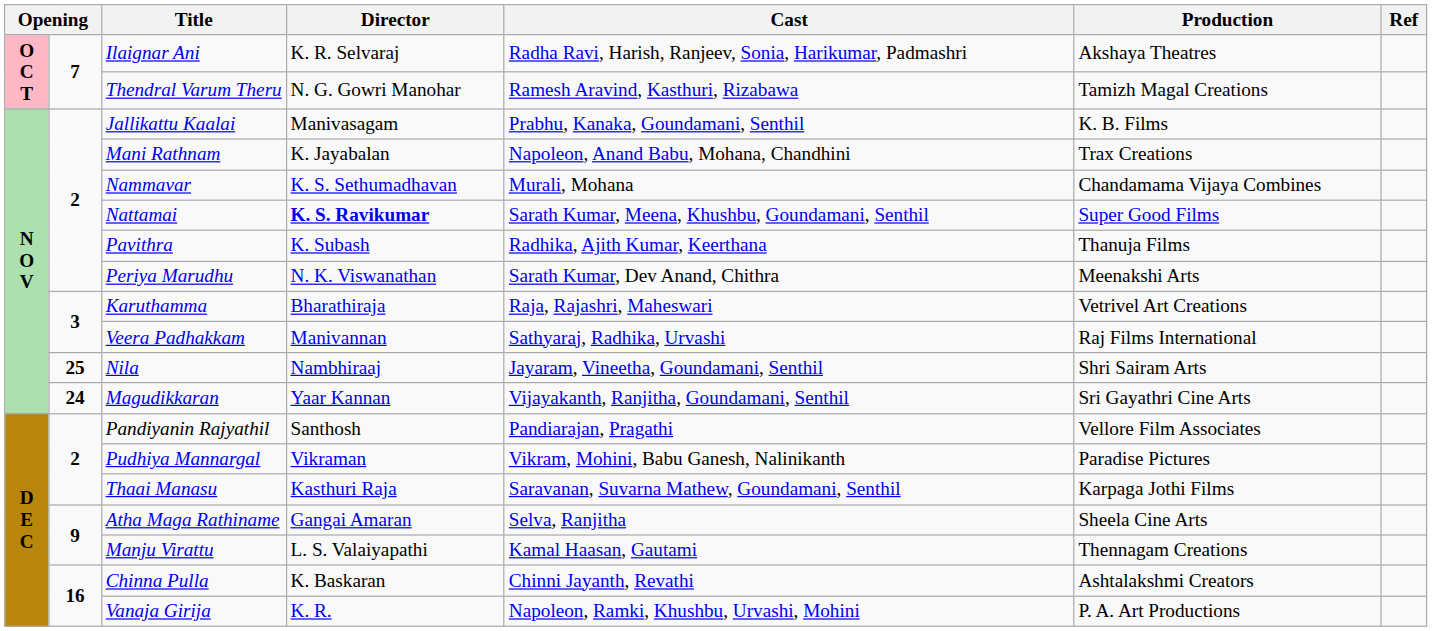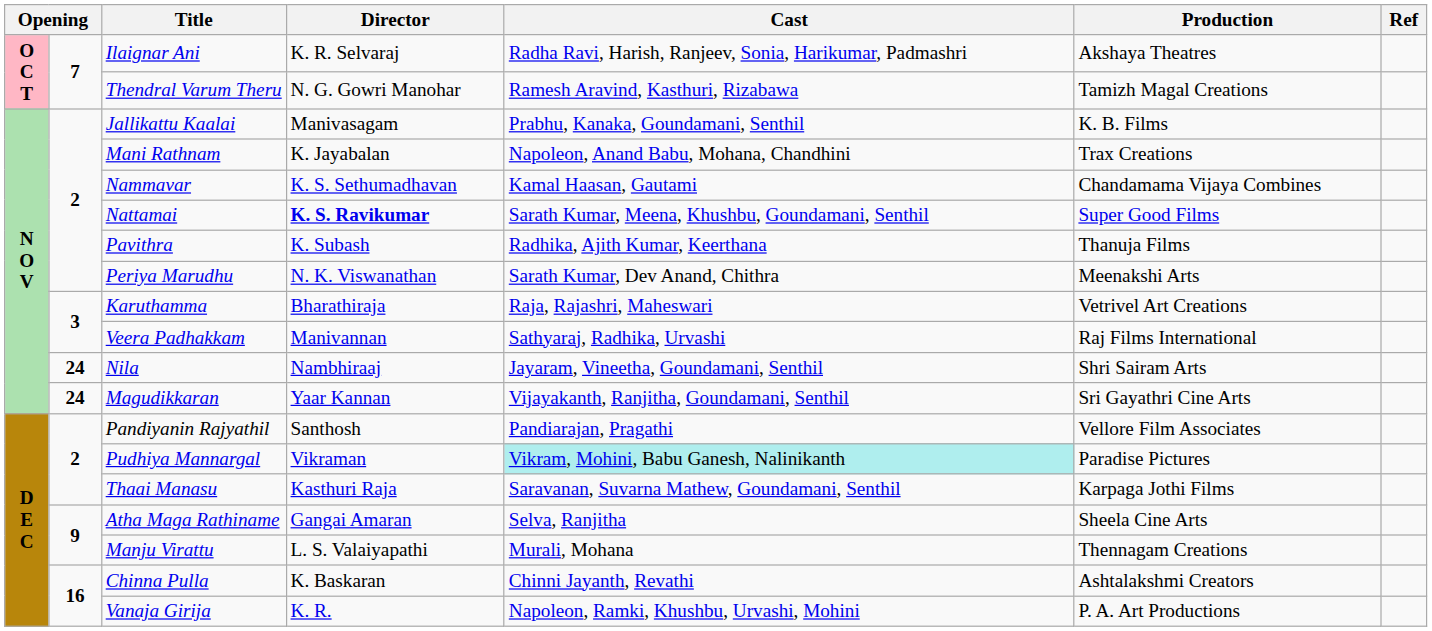 <table class="wikitable">
 <tr>
 <th colspan="2"><strong>Opening</strong></th>
 <th width="13%"><strong>Title</strong></th>
 <th><strong>Director</strong></th>
 <th><strong>Cast</strong></th>
 <th><strong>Production</strong></th>
 <th><strong>Ref</strong></th>
 </tr>
 <tr October!>
 <td rowspan="2" valign="center" align="center" style="background:#FFB7C5;"><strong>O<br>C<br>T</strong></td>
 <td rowspan="2" align="center"><strong>7</strong></td>
 <td><em><a href='#'>Ilaignar Ani</a></em></td>
 <td>K. R. Selvaraj</td>
 <td><a href='#'>Radha Ravi</a>, Harish, Ranjeev, <a href='#'>Sonia</a>, <a href='#'>Harikumar</a>, Padmashri</td>
 <td>Akshaya Theatres</td>
 <td></td>
 </tr>
 <tr>
 <td><em><a href='#'>Thendral Varum Theru</a></em></td>
 <td>N. G. Gowri Manohar</td>
 <td><a href='#'>Ramesh Aravind</a>, <a href='#'>Kasthuri</a>, <a href='#'>Rizabawa</a></td>
 <td>Tamizh Magal Creations</td>
 <td></td>
 </tr>
 <tr November!>
 <td rowspan="10" valign="center" align="center" style="background:#ACE1AF;"><strong>N<br>O<br>V</strong></td>
 <td rowspan="6" align="center"><strong>2</strong></td>
 <td><em><a href='#'>Jallikattu Kaalai</a></em></td>
 <td>Manivasagam</td>
 <td><a href='#'>Prabhu</a>, <a href='#'>Kanaka</a>, <a href='#'>Goundamani</a>, <a href='#'>Senthil</a></td>
 <td>K. B. Films</td>
 <td></td>
 </tr>
 <tr>
 <td><em><a href='#'>Mani Rathnam</a></em></td>
 <td>K. Jayabalan</td>
 <td><a href='#'>Napoleon</a>, <a href='#'>Anand Babu</a>, Mohana, Chandhini</td>
 <td>Trax Creations</td>
 <td></td>
 </tr>
 <tr>
 <td><em><a href='#'>Nammavar</a></em></td>
 <td><a href='#'>K. S. Sethumadhavan</a></td>
-<td><a href='#'>Murali</a>, Mohana</td>
+<td><a href='#'>Kamal Haasan</a>, <a href='#'>Gautami</a></td>
 <td>Chandamama Vijaya Combines</td>
 <td></td>
 </tr>
 <tr>
 <td><em><a href='#'>Nattamai</a></em></td>
 <td><strong><a href='#'>K. S. Ravikumar</a></strong></td>
 <td><a href='#'>Sarath Kumar</a>, <a href='#'>Meena</a>, <a href='#'>Khushbu</a>, <a href='#'>Goundamani</a>, <a href='#'>Senthil</a></td>
 <td><a href='#'>Super Good Films</a></td>
 <td></td>
 </tr>
 <tr>
 <td><em><a href='#'>Pavithra</a></em></td>
 <td><a href='#'>K. Subash</a></td>
 <td><a href='#'>Radhika</a>, <a href='#'>Ajith Kumar</a>, <a href='#'>Keerthana</a></td>
 <td>Thanuja Films</td>
 <td></td>
 </tr>
 <tr>
 <td><em><a href='#'>Periya Marudhu</a></em></td>
 <td><a href='#'>N. K. Viswanathan</a></td>
 <td><a href='#'>Sarath Kumar</a>, Dev Anand, Chithra</td>
 <td>Meenakshi Arts</td>
 <td></td>
 </tr>
 <tr>
 <td rowspan="2" align="center"><strong>3</strong></td>
 <td><em><a href='#'>Karuthamma</a></em></td>
 <td><a href='#'>Bharathiraja</a></td>
 <td><a href='#'>Raja</a>, <a href='#'>Rajashri</a>, <a href='#'>Maheswari</a></td>
 <td>Vetrivel Art Creations</td>
 <td></td>
 </tr>
 <tr>
 <td><em><a href='#'>Veera Padhakkam</a></em></td>
 <td><a href='#'>Manivannan</a></td>
 <td><a href='#'>Sathyaraj</a>, <a href='#'>Radhika</a>, <a href='#'>Urvashi</a></td>
 <td>Raj Films International</td>
 <td></td>
 </tr>
 <tr>
-<td rowspan="1" align="center"><strong>25</strong></td>
+<td rowspan="1" align="center"><strong>24</strong></td>
 <td><em><a href='#'>Nila</a></em></td>
 <td><a href='#'>Nambhiraaj</a></td>
 <td><a href='#'>Jayaram</a>, <a href='#'>Vineetha</a>,  <a href='#'>Goundamani</a>, <a href='#'>Senthil</a></td>
 <td>Shri Sairam Arts</td>
 <td></td>
 </tr>
 <tr>
 <td rowspan="1" align="center"><strong>24</strong></td>
 <td><em><a href='#'>Magudikkaran</a></em></td>
 <td><a href='#'>Yaar Kannan</a></td>
 <td><a href='#'>Vijayakanth</a>, <a href='#'>Ranjitha</a>, <a href='#'>Goundamani</a>, <a href='#'>Senthil</a></td>
 <td>Sri Gayathri Cine Arts</td>
 <td></td>
 </tr>
 <tr December!>
 <td rowspan="7" valign="center" align="center" style="background:#B8860B;"><strong>D<br>E<br>C</strong></td>
 <td rowspan="3" align="center"><strong>2</strong></td>
 <td><em>Pandiyanin Rajyathil</em></td>
 <td>Santhosh</td>
 <td><a href='#'>Pandiarajan</a>, <a href='#'>Pragathi</a></td>
 <td>Vellore Film Associates</td>
 <td></td>
 </tr>
 <tr>
 <td><em><a href='#'>Pudhiya Mannargal</a></em></td>
 <td><a href='#'>Vikraman</a></td>
-<td><a href='#'>Vikram</a>, <a href='#'>Mohini</a>, Babu Ganesh, Nalinikanth</td>
+<td style="background: paleturquoise;"><a href='#'>Vikram</a>, <a href='#'>Mohini</a>, Babu Ganesh, Nalinikanth</td>
 <td>Paradise Pictures</td>
 <td></td>
 </tr>
 <tr>
 <td><em><a href='#'>Thaai Manasu</a></em></td>
 <td><a href='#'>Kasthuri Raja</a></td>
 <td><a href='#'>Saravanan</a>, <a href='#'>Suvarna Mathew</a>,  <a href='#'>Goundamani</a>, <a href='#'>Senthil</a></td>
 <td>Karpaga Jothi Films</td>
 <td></td>
 </tr>
 <tr>
 <td rowspan="2" align="center"><strong>9</strong></td>
 <td><em><a href='#'>Atha Maga Rathiname</a></em></td>
 <td><a href='#'>Gangai Amaran</a></td>
 <td><a href='#'>Selva</a>, <a href='#'>Ranjitha</a></td>
 <td>Sheela Cine Arts</td>
 <td></td>
 </tr>
 <tr>
 <td><em><a href='#'>Manju Virattu</a></em></td>
 <td>L. S. Valaiyapathi</td>
-<td><a href='#'>Kamal Haasan</a>, <a href='#'>Gautami</a></td>
+<td><a href='#'>Murali</a>, Mohana</td>
 <td>Thennagam Creations</td>
 <td></td>
 </tr>
 <tr>
 <td rowspan="2" align="center"><strong>16</strong></td>
 <td><em><a href='#'>Chinna Pulla</a></em></td>
 <td>K. Baskaran</td>
 <td><a href='#'>Chinni Jayanth</a>, <a href='#'>Revathi</a></td>
 <td>Ashtalakshmi Creators</td>
 <td></td>
 </tr>
 <tr>
 <td><em><a href='#'>Vanaja Girija</a></em></td>
 <td><a href='#'>K. R.</a></td>
 <td><a href='#'>Napoleon</a>, <a href='#'>Ramki</a>, <a href='#'>Khushbu</a>, <a href='#'>Urvashi</a>, <a href='#'>Mohini</a></td>
 <td>P. A. Art Productions</td>
 <td></td>
 </tr>
 </table>
